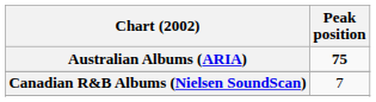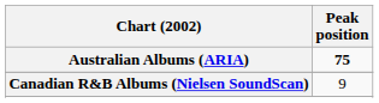 <table class="wikitable sortable plainrowheaders" style="text-align:center">
 <tr>
 <th scope="col">Chart (2002)</th>
 <th scope="col">Peak<br> position</th>
 </tr>
 <tr>
 <th scope="row">Australian Albums (<a href='#'>ARIA</a>)</th>
 <td><strong>75</strong></td>
 </tr>
 <tr>
 </tr>
 <tr>
 </tr>
 <tr>
 <th scope="row">Canadian R&B Albums (<a href='#'>Nielsen SoundScan</a>)</th>
-<td style="text-align:center;">7</td>
+<td style="text-align:center;">9</td>
 </tr>
 <tr>
 </tr>
 <tr>
 </tr>
 <tr>
 </tr>
 <tr>
 </tr>
 <tr>
 </tr>
 <tr>
 </tr>
 <tr>
 </tr>
 <tr>
 </tr>
 </table>
